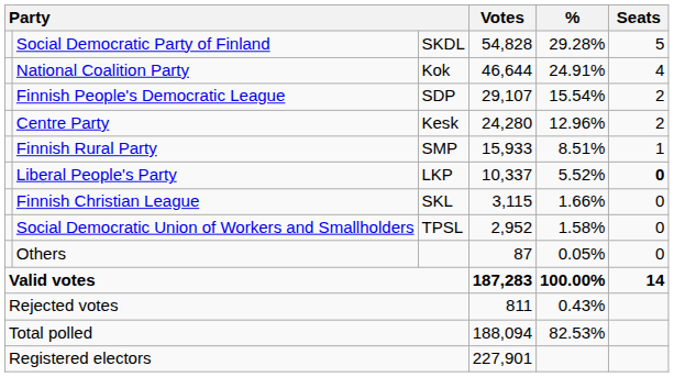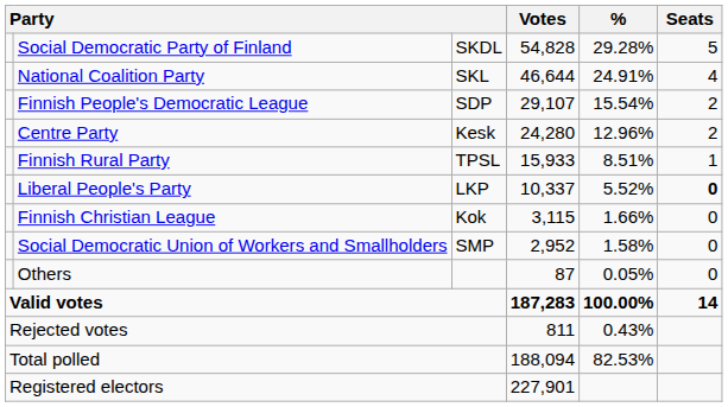 <table class="wikitable" border="1" style="text-align:right;">
 <tr>
 <th style="text-align:left;" colspan=3>Party</th>
 <th align=center width="50">Votes</th>
 <th align=center width="50">%</th>
 <th align=center width="50">Seats</th>
 </tr>
 <tr>
 <td></td>
 <td align=left style="white-space: nowrap;"><a href='#'>Social Democratic Party of Finland</a></td>
 <td align=left>SKDL</td>
 <td>54,828</td>
 <td>29.28%</td>
 <td>5</td>
 </tr>
 <tr>
 <td></td>
 <td align=left><a href='#'>National Coalition Party</a></td>
-<td align=left>Kok</td>
+<td align=left>SKL</td>
 <td>46,644</td>
 <td>24.91%</td>
 <td>4</td>
 </tr>
 <tr>
 <td></td>
 <td align=left><a href='#'>Finnish People's Democratic League</a></td>
 <td align=left>SDP</td>
 <td>29,107</td>
 <td>15.54%</td>
 <td>2</td>
 </tr>
 <tr>
 <td></td>
 <td align=left><a href='#'>Centre Party</a></td>
 <td align=left>Kesk</td>
 <td>24,280</td>
 <td>12.96%</td>
 <td>2</td>
 </tr>
 <tr>
 <td></td>
 <td align=left><a href='#'>Finnish Rural Party</a></td>
-<td align=left>SMP</td>
+<td align=left>TPSL</td>
 <td>15,933</td>
 <td>8.51%</td>
 <td>1</td>
 </tr>
 <tr>
 <td></td>
 <td align=left><a href='#'>Liberal People's Party</a></td>
 <td align=left>LKP</td>
 <td>10,337</td>
 <td>5.52%</td>
 <td><strong>0</strong></td>
 </tr>
 <tr>
 <td></td>
 <td align=left><a href='#'>Finnish Christian League</a></td>
-<td align=left>SKL</td>
+<td align=left>Kok</td>
 <td>3,115</td>
 <td>1.66%</td>
 <td>0</td>
 </tr>
 <tr>
 <td></td>
 <td align=left><a href='#'>Social Democratic Union of Workers and Smallholders</a></td>
-<td align=left>TPSL</td>
+<td align=left>SMP</td>
 <td>2,952</td>
 <td>1.58%</td>
 <td>0</td>
 </tr>
 <tr>
 <td></td>
 <td align=left>Others</td>
 <td align=left></td>
 <td>87</td>
 <td>0.05%</td>
 <td>0</td>
 </tr>
 <tr style="font-weight:bold">
 <td align=left colspan=3>Valid votes</td>
 <td>187,283</td>
 <td>100.00%</td>
 <td>14</td>
 </tr>
 <tr>
 <td align=left colspan=3>Rejected votes</td>
 <td>811</td>
 <td>0.43%</td>
 <td></td>
 </tr>
 <tr>
 <td align=left colspan=3>Total polled</td>
 <td>188,094</td>
 <td>82.53%</td>
 <td></td>
 </tr>
 <tr>
 <td align=left colspan=3>Registered electors</td>
 <td>227,901</td>
 <td></td>
 <td></td>
 </tr>
 </table>
